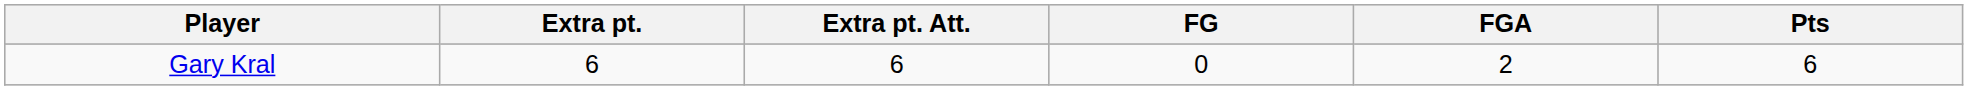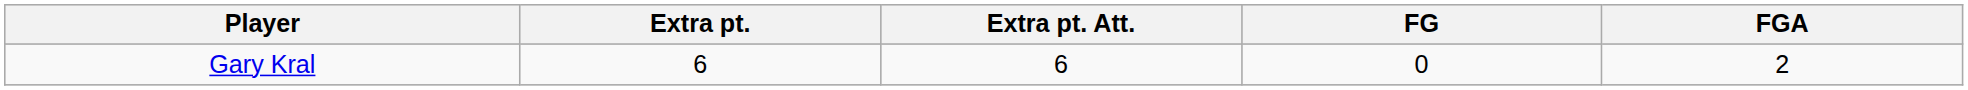 <table class="wikitable sortable">
 <tr>
 <th bgcolor="#DDDDFF" width="10%">Player</th>
 <th bgcolor="#DDDDFF" width="7%">Extra pt.</th>
 <th bgcolor="#DDDDFF" width="7%">Extra pt. Att.</th>
 <th bgcolor="#DDDDFF" width="7%">FG</th>
 <th bgcolor="#DDDDFF" width="7%">FGA</th>
-<th bgcolor="#DDDDFF" width="7%">Pts</th>
 </tr>
 <tr align="center">
 <td><a href='#'>Gary Kral</a></td>
 <td>6</td>
 <td>6</td>
 <td>0</td>
 <td>2</td>
-<td>6</td>
 </tr>
 </table>
